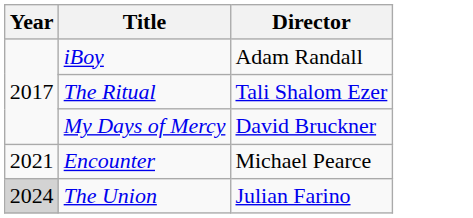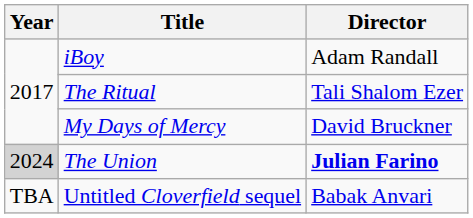 <table class="wikitable">
 <tr>
 <th>Year</th>
 <th>Title</th>
 <th>Director</th>
 </tr>
 <tr>
 <td rowspan=3>2017</td>
 <td><em><a href='#'>iBoy</a></em></td>
 <td>Adam Randall</td>
 </tr>
 <tr>
 <td><em><a href='#'>The Ritual</a></em></td>
 <td><a href='#'>Tali Shalom Ezer</a></td>
 </tr>
 <tr>
 <td><em><a href='#'>My Days of Mercy</a></em></td>
 <td><a href='#'>David Bruckner</a></td>
 </tr>
 <tr>
-<td>2021</td>
-<td><em><a href='#'>Encounter</a></em></td>
-<td>Michael Pearce</td>
+<td style="background: lightgrey;">2024</td>
+<td><em><a href='#'>The Union</a></em></td>
+<td><strong><a href='#'>Julian Farino</a></strong></td>
 </tr>
 <tr>
-<td style="background: lightgrey;">2024</td>
-<td><em><a href='#'>The Union</a></em></td>
-<td><a href='#'>Julian Farino</a></td>
+<td>TBA</td>
+<td><a href='#'>Untitled <em>Cloverfield</em> sequel</a></td>
+<td><a href='#'>Babak Anvari</a></td>
 </tr>
 </table>
